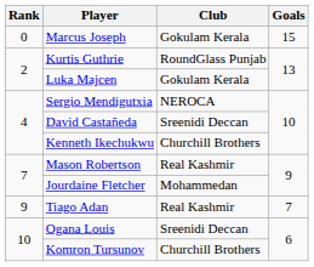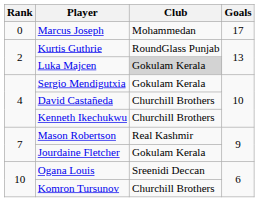 <table class="wikitable">
 <tr>
 <th>Rank</th>
 <th>Player</th>
 <th>Club</th>
 <th>Goals</th>
 </tr>
 <tr>
 <td rowspan="1" align="center">0</td>
 <td align="Left"> <a href='#'>Marcus Joseph</a></td>
-<td align="Left">Gokulam Kerala</td>
-<td rowspan="1" align="center">15</td>
+<td align="Left">Mohammedan</td>
+<td rowspan="1" align="center">17</td>
 </tr>
 <tr>
 <td rowspan="2" align="center">2</td>
 <td align="Left"> <a href='#'>Kurtis Guthrie</a></td>
 <td align="Left">RoundGlass Punjab</td>
 <td rowspan="2" align="center">13</td>
 </tr>
 <tr>
 <td align="Left"> <a href='#'>Luka Majcen</a></td>
-<td align="Left">Gokulam Kerala</td>
+<td align="Left" style="background: lightgrey;">Gokulam Kerala</td>
 </tr>
 <tr>
 <td rowspan="3" align="center">4</td>
 <td align="Left"> <a href='#'>Sergio Mendigutxia</a></td>
-<td align="Left">NEROCA</td>
+<td align="Left">Gokulam Kerala</td>
 <td rowspan="3" align="center">10</td>
 </tr>
 <tr>
 <td align="Left"> <a href='#'>David Castañeda</a></td>
-<td align="Left">Sreenidi Deccan</td>
+<td align="Left">Churchill Brothers</td>
 </tr>
 <tr>
 <td align="Left"> <a href='#'>Kenneth Ikechukwu</a></td>
 <td align="Left">Churchill Brothers</td>
 </tr>
 <tr>
 <td rowspan="2" align="center">7</td>
 <td align="Left"> <a href='#'>Mason Robertson</a></td>
 <td align="Left">Real Kashmir</td>
 <td rowspan="2" align="center">9</td>
 </tr>
 <tr>
 <td align="Left"> <a href='#'>Jourdaine Fletcher</a></td>
-<td align="Left">Mohammedan</td>
-</tr>
-<tr>
-<td rowspan="1" align="center">9</td>
-<td align="Left"> <a href='#'>Tiago Adan</a></td>
-<td align="Left">Real Kashmir</td>
-<td rowspan="1" align="center">7</td>
+<td align="Left">Gokulam Kerala</td>
 </tr>
 <tr>
 <td rowspan="2" align="center">10</td>
 <td align="Left"> <a href='#'>Ogana Louis</a></td>
 <td align="Left">Sreenidi Deccan</td>
 <td rowspan="2" align="center">6</td>
 </tr>
 <tr>
 <td align="left"> <a href='#'>Komron Tursunov</a></td>
 <td align="left">Churchill Brothers</td>
 </tr>
 </table>
